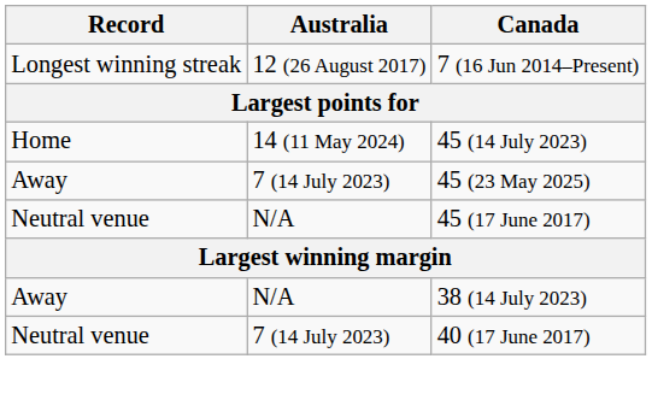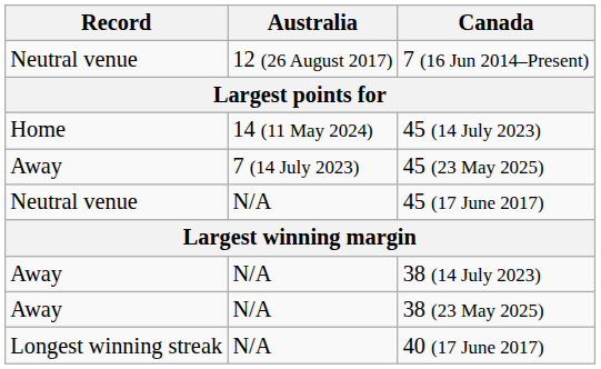 <table class="wikitable">
 <tr>
 <th>Record</th>
 <th>Australia</th>
 <th>Canada</th>
 </tr>
 <tr>
-<td>Longest winning streak</td>
+<td>Neutral venue</td>
 <td>12 <small>(26 August 2017)</small></td>
 <td>7 <small>(16 Jun 2014–Present)</small></td>
 </tr>
 <tr>
 <th colspan=3 align=center>Largest points for</th>
 </tr>
 <tr>
 <td>Home</td>
 <td>14 <small>(11 May 2024)</small></td>
 <td>45 <small>(14 July 2023)</small></td>
 </tr>
 <tr>
 <td>Away</td>
 <td>7 <small>(14 July 2023)</small></td>
 <td>45 <small>(23 May 2025)</small></td>
 </tr>
 <tr>
 <td>Neutral venue</td>
 <td>N/A</td>
 <td>45 <small>(17 June 2017)</small></td>
 </tr>
 <tr>
 <th colspan=3 align=center>Largest winning margin</th>
 </tr>
 <tr>
 <td>Away</td>
 <td>N/A</td>
 <td>38 <small>(14 July 2023)</small></td>
 </tr>
 <tr>
-<td>Neutral venue</td>
-<td>7 <small>(14 July 2023)</small></td>
+<td>Away</td>
+<td>N/A</td>
+<td>38 <small>(23 May 2025)</small></td>
+</tr>
+<tr>
+<td>Longest winning streak</td>
+<td>N/A</td>
 <td>40 <small>(17 June 2017)</small></td>
 </tr>
 </table>
